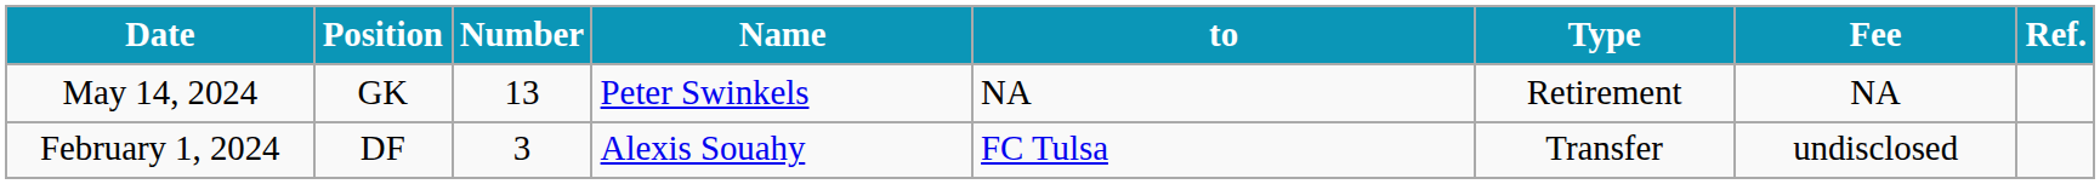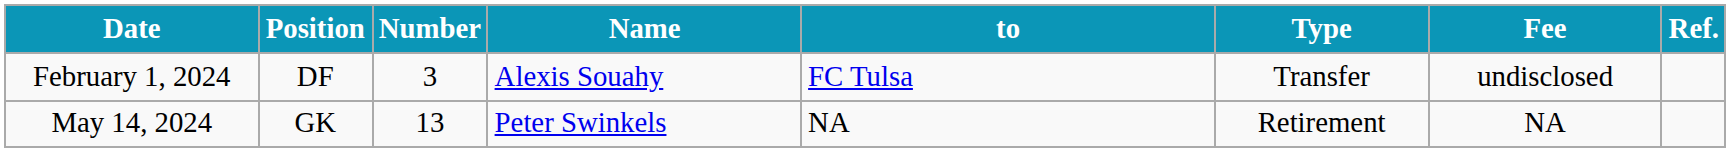 <table class="wikitable" style="text-align:center; font-size:90%; ">
 <tr>
 <th style= "background:#0B96B7; color:#FFFFFF; width:120px;">Date</th>
 <th style="background:#0B96B7; color:#FFFFFF; width:50px;">Position</th>
 <th style="background:#0B96B7; color:#FFFFFF; width:50px;">Number</th>
 <th style="background:#0B96B7; color:#FFFFFF; width:150px;">Name</th>
 <th style="background:#0B96B7; color:#FFFFFF; width:200px;">to</th>
 <th style="background:#0B96B7; color:#FFFFFF; Width:100px;">Type</th>
 <th style="background:#0B96B7; color:#FFFFFF; width:110px;">Fee</th>
 <th style="background:#0B96B7; color:#FFFFFF; width:25px;">Ref.</th>
 </tr>
 <tr>
+<td>February 1, 2024</td>
+<td>DF</td>
+<td>3</td>
+<td align="left"> <a href='#'>Alexis Souahy</a></td>
+<td align="left"> <a href='#'>FC Tulsa</a></td>
+<td>Transfer</td>
+<td>undisclosed</td>
+<td></td>
+</tr>
+<tr>
 <td>May 14, 2024</td>
 <td>GK</td>
 <td>13</td>
 <td align="left"> <a href='#'>Peter Swinkels</a></td>
 <td align="left">NA</td>
 <td>Retirement</td>
 <td>NA</td>
 <td></td>
 </tr>
 <tr>
-<td>February 1, 2024</td>
-<td>DF</td>
-<td>3</td>
-<td align="left"> <a href='#'>Alexis Souahy</a></td>
-<td align="left"> <a href='#'>FC Tulsa</a></td>
-<td>Transfer</td>
-<td>undisclosed</td>
-<td></td>
-</tr>
-<tr>
 </tr>
 </table>
